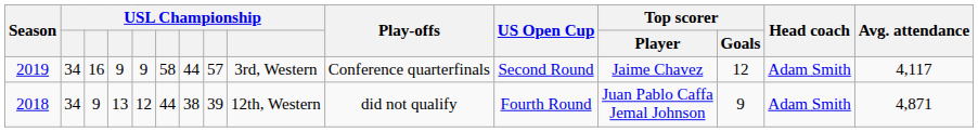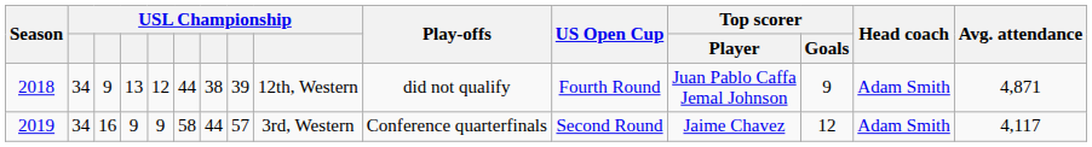 <table class="wikitable" style="text-align: center">
 <tr>
 <th scope="col" rowspan="2">Season</th>
 <th colspan=8 class="unsortable"><a href='#'>USL Championship</a></th>
 <th scope="col" rowspan="2" class="unsortable">Play-offs</th>
 <th scope="col" rowspan="2" class="unsortable"><a href='#'>US Open Cup</a></th>
 <th scope="col" colspan="2" class="unsortable">Top scorer</th>
 <th scope="col" rowspan="2" class="unsortable">Head coach</th>
 <th scope="col" rowspan="2" class="unsortable">Avg. attendance</th>
 </tr>
 <tr>
 <th></th>
 <th></th>
 <th></th>
 <th></th>
 <th></th>
 <th></th>
 <th></th>
 <th></th>
 <th class="unsortable">Player</th>
 <th class="unsortable">Goals</th>
 </tr>
 <tr>
+<td><a href='#'>2018</a></td>
+<td>34</td>
+<td>9</td>
+<td>13</td>
+<td>12</td>
+<td>44</td>
+<td>38</td>
+<td>39</td>
+<td>12th, Western</td>
+<td>did not qualify</td>
+<td><a href='#'>Fourth Round</a></td>
+<td> <a href='#'>Juan Pablo Caffa</a><br> <a href='#'>Jemal Johnson</a></td>
+<td>9</td>
+<td> <a href='#'>Adam Smith</a></td>
+<td>4,871</td>
+</tr>
+<tr>
 <td><a href='#'>2019</a></td>
 <td>34</td>
 <td>16</td>
 <td>9</td>
 <td>9</td>
 <td>58</td>
 <td>44</td>
 <td>57</td>
 <td>3rd, Western</td>
 <td>Conference quarterfinals</td>
 <td><a href='#'>Second Round</a></td>
 <td> <a href='#'>Jaime Chavez</a></td>
 <td>12</td>
 <td> <a href='#'>Adam Smith</a></td>
 <td>4,117</td>
 </tr>
-<tr>
-<td><a href='#'>2018</a></td>
-<td>34</td>
-<td>9</td>
-<td>13</td>
-<td>12</td>
-<td>44</td>
-<td>38</td>
-<td>39</td>
-<td>12th, Western</td>
-<td>did not qualify</td>
-<td><a href='#'>Fourth Round</a></td>
-<td> <a href='#'>Juan Pablo Caffa</a><br> <a href='#'>Jemal Johnson</a></td>
-<td>9</td>
-<td> <a href='#'>Adam Smith</a></td>
-<td>4,871</td>
-</tr>
 </table>
